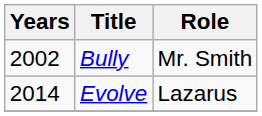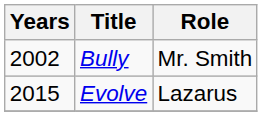 <table class="wikitable">
 <tr>
 <th>Years</th>
 <th>Title</th>
 <th>Role</th>
 </tr>
 <tr>
 <td>2002</td>
 <td><em><a href='#'>Bully</a></em></td>
 <td>Mr. Smith</td>
 </tr>
 <tr>
-<td>2014</td>
+<td>2015</td>
 <td><em><a href='#'>Evolve</a></em></td>
 <td>Lazarus</td>
 </tr>
 <tr>
 </tr>
 </table>
